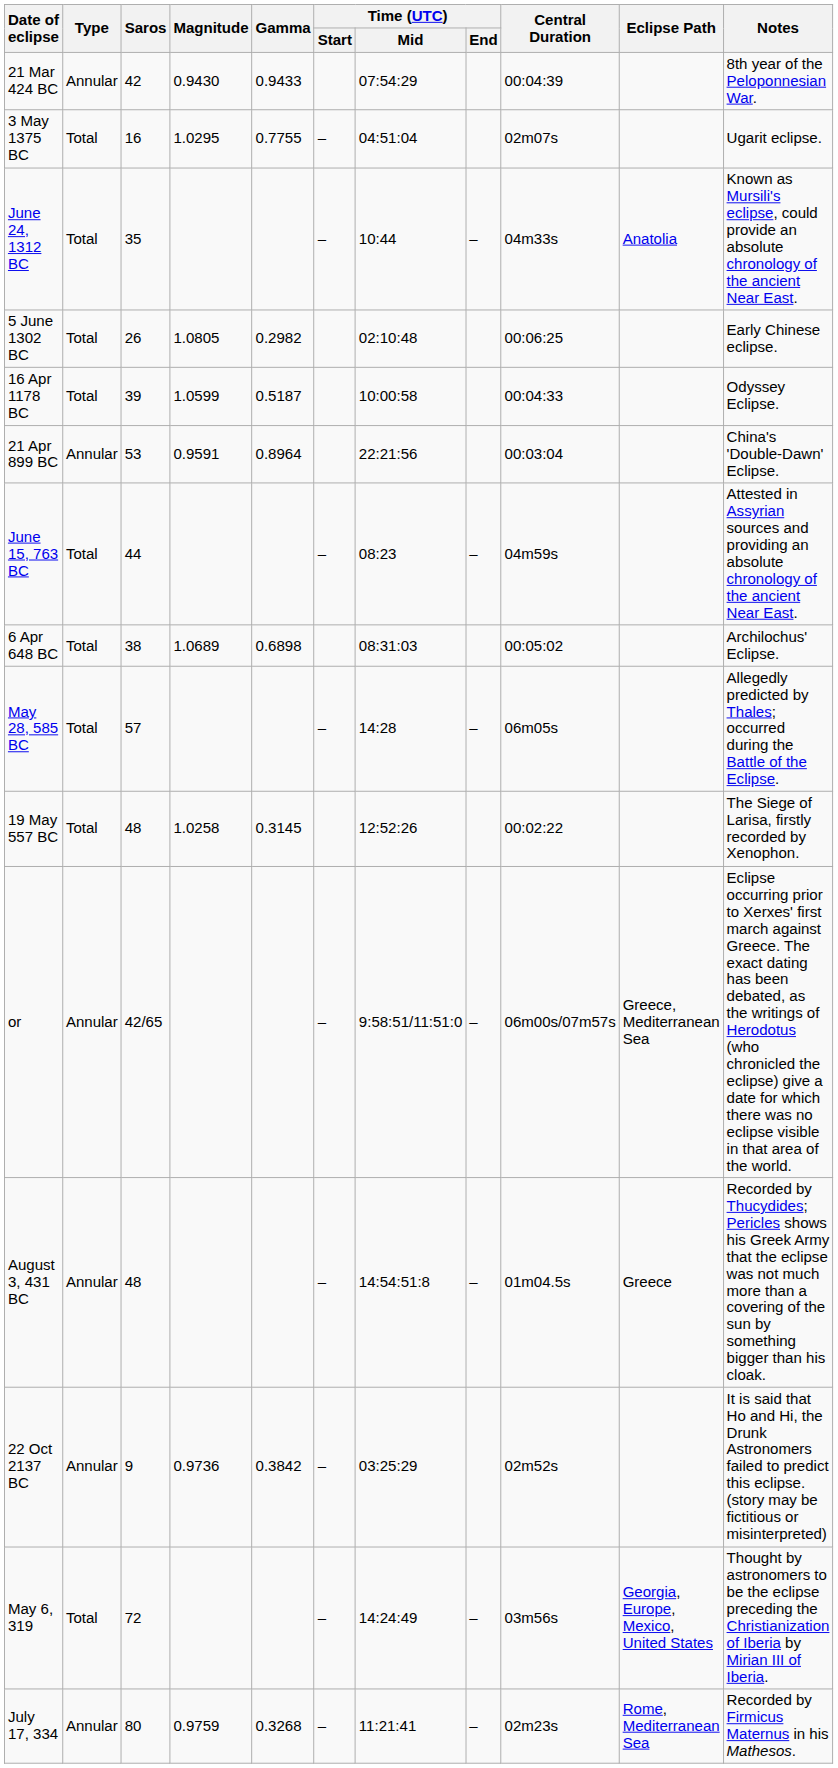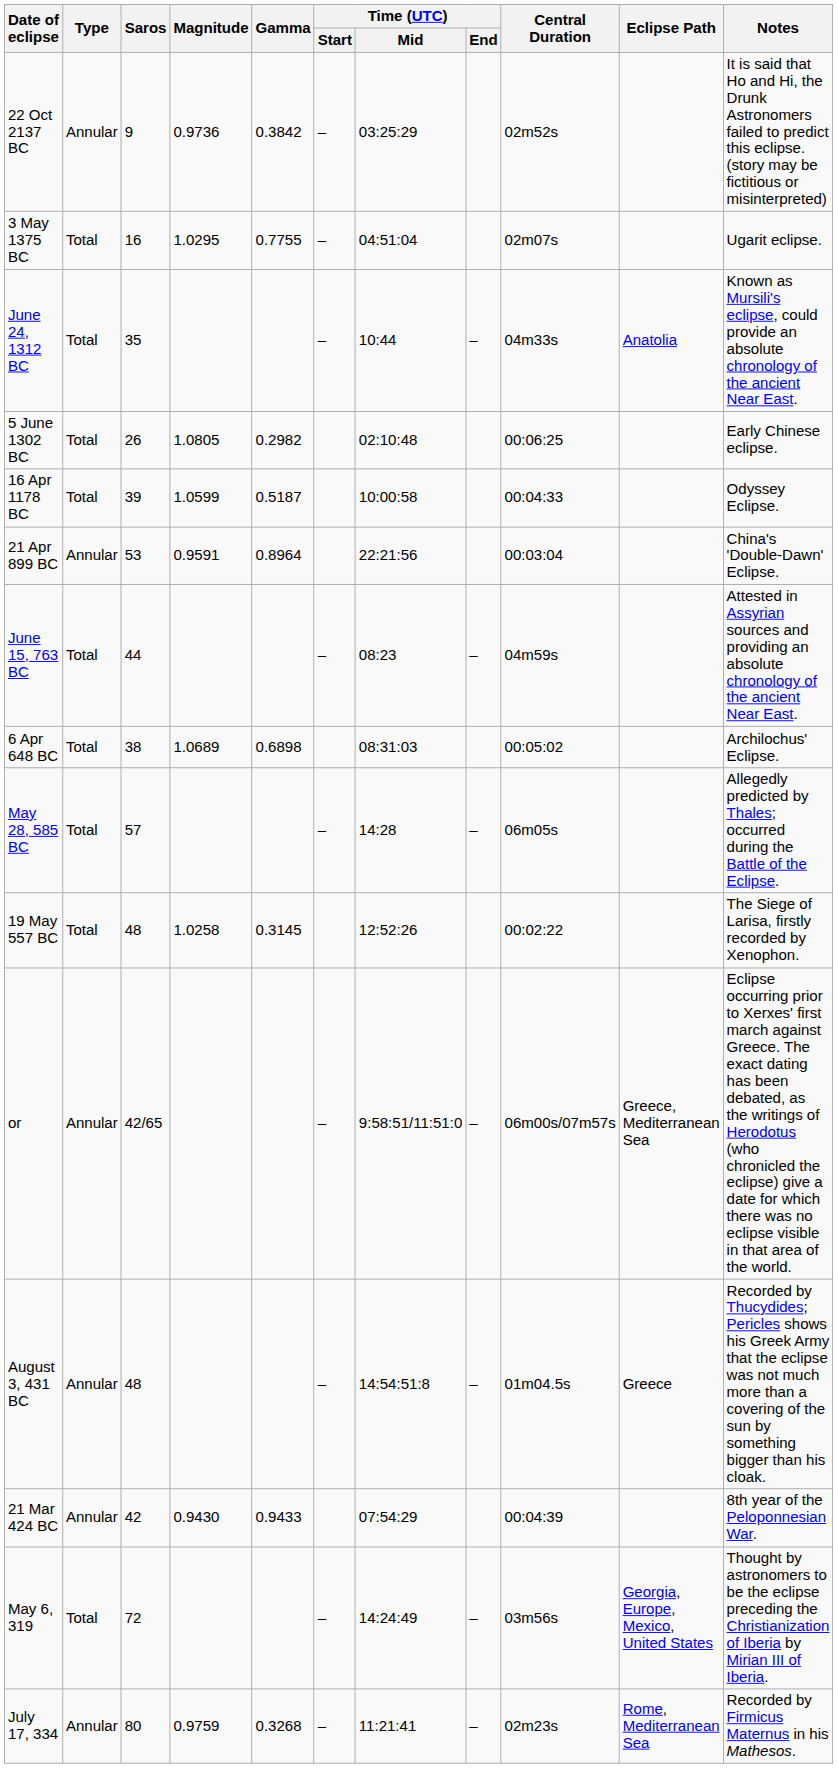 <table class="wikitable sortable sticky-header-multi sort-under" align="center">
 <tr>
 <th rowspan=2 width=130>Date of<br>eclipse</th>
 <th rowspan="2">Type</th>
 <th rowspan="2">Saros</th>
 <th rowspan="2">Magnitude</th>
 <th rowspan="2">Gamma</th>
 <th colspan=3>Time (<a href='#'>UTC</a>)</th>
 <th rowspan=2>Central Duration</th>
 <th rowspan=2>Eclipse Path</th>
 <th rowspan=2>Notes</th>
 </tr>
 <tr>
 <th>Start</th>
 <th>Mid</th>
 <th>End</th>
 </tr>
 <tr>
-<td>21 Mar 424 BC</td>
+<td>22 Oct 2137 BC</td>
 <td>Annular</td>
-<td>42</td>
-<td>0.9430</td>
-<td>0.9433</td>
+<td>9</td>
+<td>0.9736</td>
+<td>0.3842</td>
+<td>–</td>
+<td>03:25:29</td>
 <td></td>
-<td>07:54:29</td>
+<td>02m52s</td>
 <td></td>
-<td>00:04:39</td>
-<td></td>
-<td>8th year of the <a href='#'>Peloponnesian War</a>. </td>
+<td>It is said that Ho and Hi, the Drunk Astronomers failed to predict this eclipse. (story may be fictitious or misinterpreted)  </td>
 </tr>
 <tr>
 <td>3 May 1375 BC</td>
 <td>Total</td>
 <td>16</td>
 <td>1.0295</td>
 <td>0.7755</td>
 <td>–</td>
 <td>04:51:04</td>
 <td></td>
 <td>02m07s</td>
 <td></td>
 <td>Ugarit eclipse. </td>
 </tr>
 <tr>
 <td><a href='#'>June 24, 1312 BC</a></td>
 <td>Total</td>
 <td>35</td>
 <td></td>
 <td></td>
 <td>–</td>
 <td>10:44</td>
 <td>–</td>
 <td>04m33s</td>
 <td><a href='#'>Anatolia</a></td>
 <td>Known as <a href='#'>Mursili's eclipse</a>, could provide an absolute <a href='#'>chronology of the ancient Near East</a>.</td>
 </tr>
 <tr>
 <td>5 June 1302 BC</td>
 <td>Total</td>
 <td>26</td>
 <td>1.0805</td>
 <td>0.2982</td>
 <td></td>
 <td>02:10:48</td>
 <td></td>
 <td>00:06:25</td>
 <td></td>
 <td>Early Chinese eclipse. </td>
 </tr>
 <tr>
 <td>16 Apr 1178 BC</td>
 <td>Total</td>
 <td>39</td>
 <td>1.0599</td>
 <td>0.5187</td>
 <td></td>
 <td>10:00:58</td>
 <td></td>
 <td>00:04:33</td>
 <td></td>
 <td>Odyssey Eclipse.  </td>
 </tr>
 <tr>
 <td>21 Apr 899 BC</td>
 <td>Annular</td>
 <td>53</td>
 <td>0.9591</td>
 <td>0.8964</td>
 <td></td>
 <td>22:21:56</td>
 <td></td>
 <td>00:03:04</td>
 <td></td>
 <td>China's 'Double-Dawn' Eclipse.  </td>
 </tr>
 <tr>
 <td><a href='#'>June 15, 763 BC</a></td>
 <td>Total</td>
 <td>44</td>
 <td></td>
 <td></td>
 <td>–</td>
 <td>08:23</td>
 <td>–</td>
 <td>04m59s</td>
 <td></td>
 <td>Attested in <a href='#'>Assyrian</a> sources and providing an absolute <a href='#'>chronology of the ancient Near East</a>.</td>
 </tr>
 <tr>
 <td>6 Apr 648 BC</td>
 <td>Total</td>
 <td>38</td>
 <td>1.0689</td>
 <td>0.6898</td>
 <td></td>
 <td>08:31:03</td>
 <td></td>
 <td>00:05:02</td>
 <td></td>
 <td>Archilochus' Eclipse.  </td>
 </tr>
 <tr>
 <td><a href='#'>May 28, 585 BC</a></td>
 <td>Total</td>
 <td>57</td>
 <td></td>
 <td></td>
 <td>–</td>
 <td>14:28</td>
 <td>–</td>
 <td>06m05s</td>
 <td></td>
 <td>Allegedly predicted by <a href='#'>Thales</a>; occurred during the <a href='#'>Battle of the Eclipse</a>.</td>
 </tr>
 <tr>
 <td>19 May 557 BC</td>
 <td>Total</td>
 <td>48</td>
 <td>1.0258</td>
 <td>0.3145</td>
 <td></td>
 <td>12:52:26</td>
 <td></td>
 <td>00:02:22</td>
 <td></td>
 <td>The Siege of Larisa, firstly recorded by Xenophon. </td>
 </tr>
 <tr>
 <td> or </td>
 <td>Annular</td>
 <td>42/65</td>
 <td></td>
 <td></td>
 <td>–</td>
 <td>9:58:51/11:51:0</td>
 <td>–</td>
 <td>06m00s/07m57s</td>
 <td>Greece, Mediterranean Sea</td>
 <td>Eclipse occurring prior to Xerxes' first march against Greece. The exact dating has been debated, as the writings of <a href='#'>Herodotus</a> (who chronicled the eclipse) give a date for which there was no eclipse visible in that area of the world.</td>
 </tr>
 <tr>
 <td>August 3, 431 BC</td>
 <td>Annular</td>
 <td>48</td>
 <td></td>
 <td></td>
 <td>–</td>
 <td>14:54:51:8</td>
 <td>–</td>
 <td>01m04.5s</td>
 <td>Greece</td>
 <td>Recorded by <a href='#'>Thucydides</a>; <a href='#'>Pericles</a> shows his Greek Army that the eclipse was not much more than a covering of the sun by something bigger than his cloak.</td>
 </tr>
 <tr>
-<td>22 Oct 2137 BC</td>
+<td>21 Mar 424 BC</td>
 <td>Annular</td>
-<td>9</td>
-<td>0.9736</td>
-<td>0.3842</td>
-<td>–</td>
-<td>03:25:29</td>
+<td>42</td>
+<td>0.9430</td>
+<td>0.9433</td>
 <td></td>
-<td>02m52s</td>
+<td>07:54:29</td>
 <td></td>
-<td>It is said that Ho and Hi, the Drunk Astronomers failed to predict this eclipse. (story may be fictitious or misinterpreted)  </td>
+<td>00:04:39</td>
+<td></td>
+<td>8th year of the <a href='#'>Peloponnesian War</a>. </td>
 </tr>
 <tr>
 <td>May 6, 319</td>
 <td>Total</td>
 <td>72</td>
 <td></td>
 <td></td>
 <td>–</td>
 <td>14:24:49</td>
 <td>–</td>
 <td>03m56s</td>
 <td><a href='#'>Georgia</a>, <a href='#'>Europe</a>, <a href='#'>Mexico</a>, <a href='#'>United States</a></td>
 <td>Thought by astronomers to be the eclipse preceding the <a href='#'>Christianization of Iberia</a> by <a href='#'>Mirian III of Iberia</a>.</td>
 </tr>
 <tr>
 <td>July 17, 334</td>
 <td>Annular</td>
 <td>80</td>
 <td>0.9759</td>
 <td>0.3268</td>
 <td>–</td>
 <td>11:21:41</td>
 <td>–</td>
 <td>02m23s</td>
 <td><a href='#'>Rome</a>, <a href='#'>Mediterranean Sea</a></td>
 <td>Recorded by <a href='#'>Firmicus Maternus</a> in his <em>Mathesos</em>. </td>
 </tr>
 </table>
